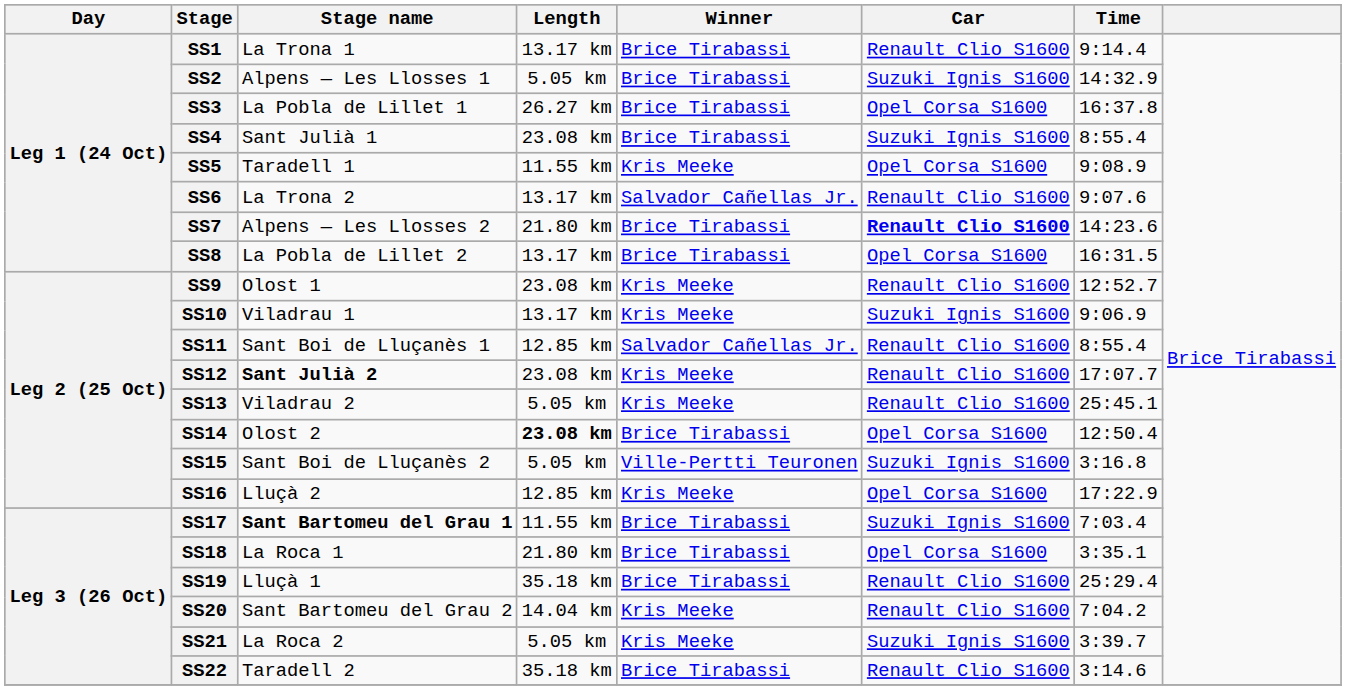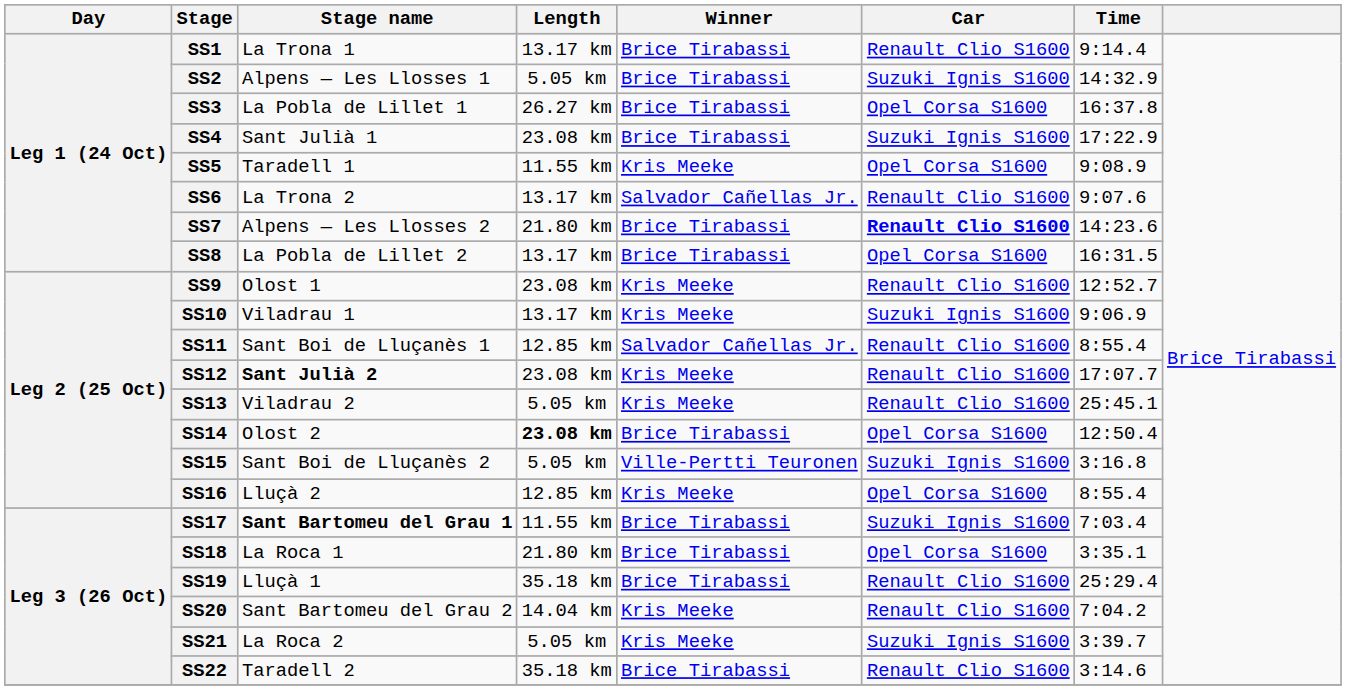 <table class="wikitable" style="font-size: 85%;">
 <tr>
 <th>Day</th>
 <th>Stage</th>
 <th>Stage name</th>
 <th>Length</th>
 <th>Winner</th>
 <th>Car</th>
 <th>Time</th>
 <th></th>
 </tr>
 <tr>
 <th rowspan="8">Leg 1 (24 Oct)</th>
 <th>SS1</th>
 <td>La Trona 1</td>
 <td align="center">13.17 km</td>
 <td> <a href='#'>Brice Tirabassi</a></td>
 <td><a href='#'>Renault Clio S1600</a></td>
 <td>9:14.4</td>
 <td rowspan="22"> <a href='#'>Brice Tirabassi</a></td>
 </tr>
 <tr>
 <th>SS2</th>
 <td>Alpens — Les Llosses 1</td>
 <td align="center">5.05 km</td>
 <td> <a href='#'>Brice Tirabassi</a></td>
 <td><a href='#'>Suzuki Ignis S1600</a></td>
 <td>14:32.9</td>
 </tr>
 <tr>
 <th>SS3</th>
 <td>La Pobla de Lillet 1</td>
 <td align="center">26.27 km</td>
 <td> <a href='#'>Brice Tirabassi</a></td>
 <td><a href='#'>Opel Corsa S1600</a></td>
 <td>16:37.8</td>
 </tr>
 <tr>
 <th>SS4</th>
 <td>Sant Julià 1</td>
 <td align="center">23.08 km</td>
 <td> <a href='#'>Brice Tirabassi</a></td>
 <td><a href='#'>Suzuki Ignis S1600</a></td>
-<td>8:55.4</td>
+<td>17:22.9</td>
 </tr>
 <tr>
 <th>SS5</th>
 <td>Taradell 1</td>
 <td align="center">11.55 km</td>
 <td> <a href='#'>Kris Meeke</a></td>
 <td><a href='#'>Opel Corsa S1600</a></td>
 <td>9:08.9</td>
 </tr>
 <tr>
 <th>SS6</th>
 <td>La Trona 2</td>
 <td align="center">13.17 km</td>
 <td> <a href='#'>Salvador Cañellas Jr.</a></td>
 <td><a href='#'>Renault Clio S1600</a></td>
 <td>9:07.6</td>
 </tr>
 <tr>
 <th>SS7</th>
 <td>Alpens — Les Llosses 2</td>
 <td align="center">21.80 km</td>
 <td> <a href='#'>Brice Tirabassi</a></td>
 <td><strong><a href='#'>Renault Clio S1600</a></strong></td>
 <td>14:23.6</td>
 </tr>
 <tr>
 <th>SS8</th>
 <td>La Pobla de Lillet 2</td>
 <td align="center">13.17 km</td>
 <td> <a href='#'>Brice Tirabassi</a></td>
 <td><a href='#'>Opel Corsa S1600</a></td>
 <td>16:31.5</td>
 </tr>
 <tr>
 <th rowspan="8">Leg 2 (25 Oct)</th>
 <th>SS9</th>
 <td>Olost 1</td>
 <td align="center">23.08 km</td>
 <td> <a href='#'>Kris Meeke</a></td>
 <td><a href='#'>Renault Clio S1600</a></td>
 <td>12:52.7</td>
 </tr>
 <tr>
 <th>SS10</th>
 <td>Viladrau 1</td>
 <td align="center">13.17 km</td>
 <td> <a href='#'>Kris Meeke</a></td>
 <td><a href='#'>Suzuki Ignis S1600</a></td>
 <td>9:06.9</td>
 </tr>
 <tr>
 <th>SS11</th>
 <td>Sant Boi de Lluçanès 1</td>
 <td align="center">12.85 km</td>
 <td> <a href='#'>Salvador Cañellas Jr.</a></td>
 <td><a href='#'>Renault Clio S1600</a></td>
 <td>8:55.4</td>
 </tr>
 <tr>
 <th>SS12</th>
 <td><strong>Sant Julià 2</strong></td>
 <td align="center">23.08 km</td>
 <td> <a href='#'>Kris Meeke</a></td>
 <td><a href='#'>Renault Clio S1600</a></td>
 <td>17:07.7</td>
 </tr>
 <tr>
 <th>SS13</th>
 <td>Viladrau 2</td>
 <td align="center">5.05 km</td>
 <td> <a href='#'>Kris Meeke</a></td>
 <td><a href='#'>Renault Clio S1600</a></td>
 <td>25:45.1</td>
 </tr>
 <tr>
 <th>SS14</th>
 <td>Olost 2</td>
 <td align="center"><strong>23.08 km</strong></td>
 <td> <a href='#'>Brice Tirabassi</a></td>
 <td><a href='#'>Opel Corsa S1600</a></td>
 <td>12:50.4</td>
 </tr>
 <tr>
 <th>SS15</th>
 <td>Sant Boi de Lluçanès 2</td>
 <td align="center">5.05 km</td>
 <td> <a href='#'>Ville-Pertti Teuronen</a></td>
 <td><a href='#'>Suzuki Ignis S1600</a></td>
 <td>3:16.8</td>
 </tr>
 <tr>
 <th>SS16</th>
 <td>Lluçà 2</td>
 <td align="center">12.85 km</td>
 <td> <a href='#'>Kris Meeke</a></td>
 <td><a href='#'>Opel Corsa S1600</a></td>
-<td>17:22.9</td>
+<td>8:55.4</td>
 </tr>
 <tr>
 <th rowspan="6">Leg 3 (26 Oct)</th>
 <th>SS17</th>
 <td><strong>Sant Bartomeu del Grau 1</strong></td>
 <td align="center">11.55 km</td>
 <td> <a href='#'>Brice Tirabassi</a></td>
 <td><a href='#'>Suzuki Ignis S1600</a></td>
 <td>7:03.4</td>
 </tr>
 <tr>
 <th>SS18</th>
 <td>La Roca 1</td>
 <td align="center">21.80 km</td>
 <td> <a href='#'>Brice Tirabassi</a></td>
 <td><a href='#'>Opel Corsa S1600</a></td>
 <td>3:35.1</td>
 </tr>
 <tr>
 <th>SS19</th>
 <td>Lluçà 1</td>
 <td align="center">35.18 km</td>
 <td> <a href='#'>Brice Tirabassi</a></td>
 <td><a href='#'>Renault Clio S1600</a></td>
 <td>25:29.4</td>
 </tr>
 <tr>
 <th>SS20</th>
 <td>Sant Bartomeu del Grau 2</td>
 <td align="center">14.04 km</td>
 <td> <a href='#'>Kris Meeke</a></td>
 <td><a href='#'>Renault Clio S1600</a></td>
 <td>7:04.2</td>
 </tr>
 <tr>
 <th>SS21</th>
 <td>La Roca 2</td>
 <td align="center">5.05 km</td>
 <td> <a href='#'>Kris Meeke</a></td>
 <td><a href='#'>Suzuki Ignis S1600</a></td>
 <td>3:39.7</td>
 </tr>
 <tr>
 <th>SS22</th>
 <td>Taradell 2</td>
 <td align="center">35.18 km</td>
 <td> <a href='#'>Brice Tirabassi</a></td>
 <td><a href='#'>Renault Clio S1600</a></td>
 <td>3:14.6</td>
 </tr>
 <tr>
 </tr>
 </table>
